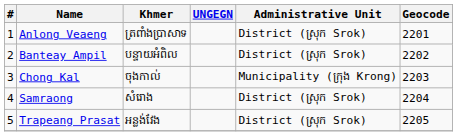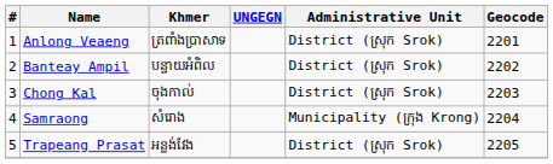 <table class="wikitable sortable">
 <tr>
 <th>#</th>
 <th>Name</th>
 <th>Khmer</th>
 <th><a href='#'>UNGEGN</a></th>
 <th>Administrative Unit</th>
 <th>Geocode</th>
 </tr>
 <tr>
 <td>1</td>
 <td><a href='#'>Anlong Veaeng</a></td>
 <td>ត្រពាំងប្រាសាទ</td>
 <td></td>
 <td>District (ស្រុក Srok)</td>
 <td>2201</td>
 </tr>
 <tr>
 <td>2</td>
 <td><a href='#'>Banteay Ampil</a></td>
 <td>បន្ទាយអំពិល</td>
 <td></td>
 <td>District (ស្រុក Srok)</td>
 <td>2202</td>
 </tr>
 <tr>
 <td>3</td>
 <td><a href='#'>Chong Kal</a></td>
 <td>ចុងកាល់</td>
 <td></td>
-<td>Municipality (ក្រុង Krong)</td>
+<td>District (ស្រុក Srok)</td>
 <td>2203</td>
 </tr>
 <tr>
 <td>4</td>
 <td><a href='#'>Samraong</a></td>
 <td>សំរោង</td>
 <td></td>
-<td>District (ស្រុក Srok)</td>
+<td>Municipality (ក្រុង Krong)</td>
 <td>2204</td>
 </tr>
 <tr>
 <td>5</td>
 <td><a href='#'>Trapeang Prasat</a></td>
 <td>អន្លង់វែង</td>
 <td></td>
 <td>District (ស្រុក Srok)</td>
 <td>2205</td>
 </tr>
 <tr>
 </tr>
 </table>
